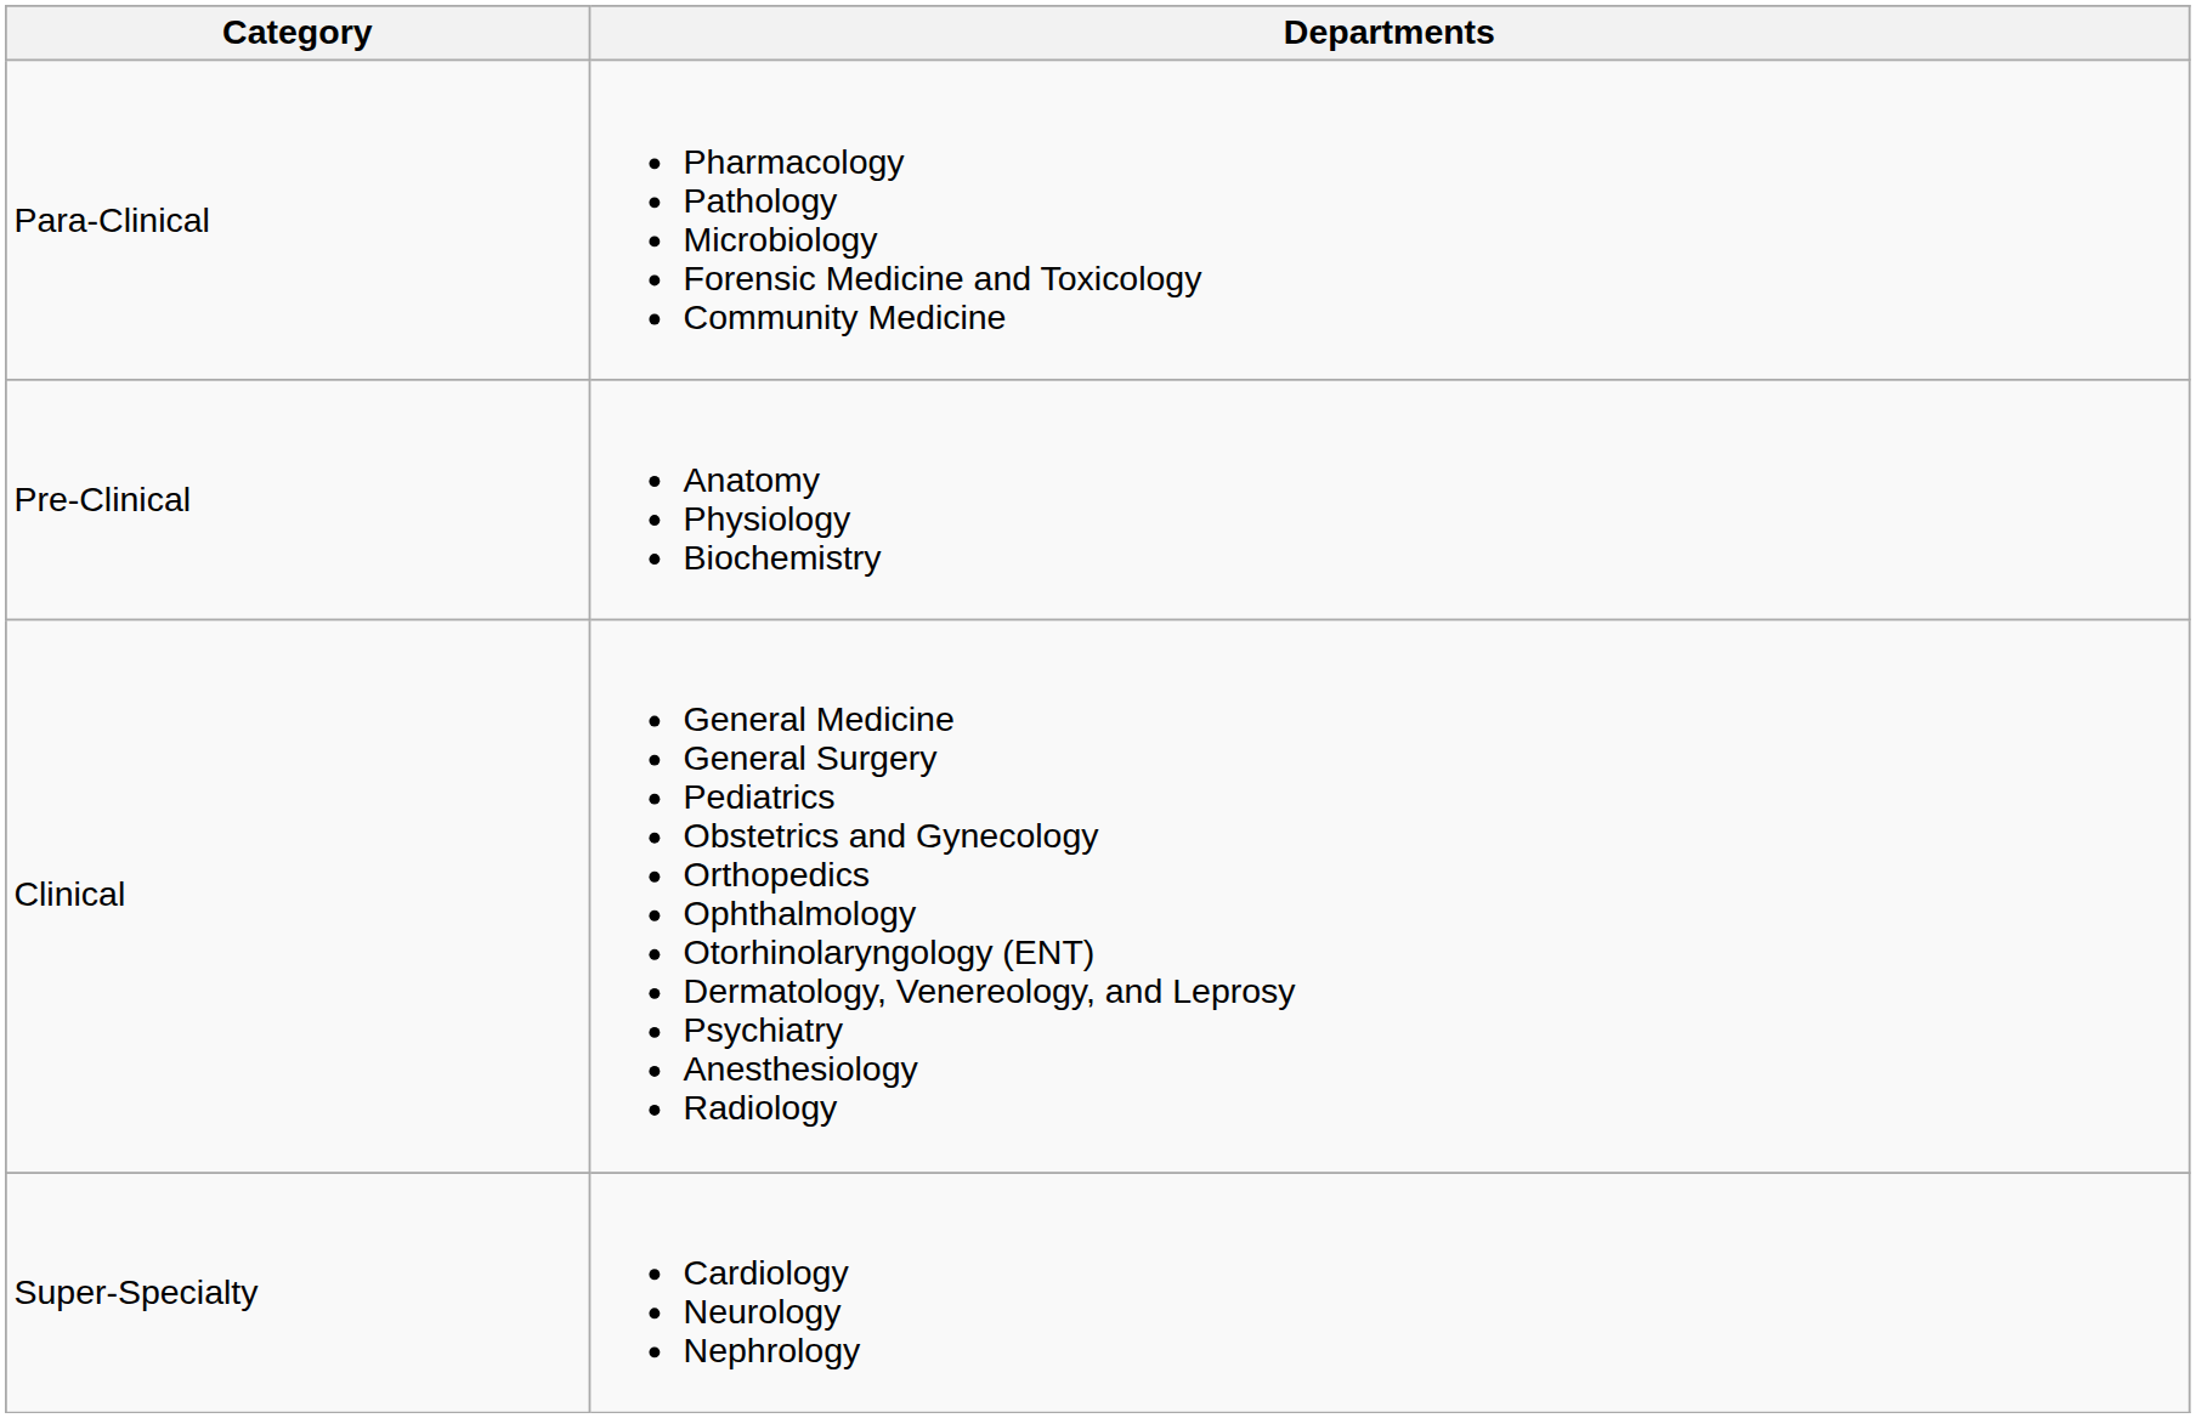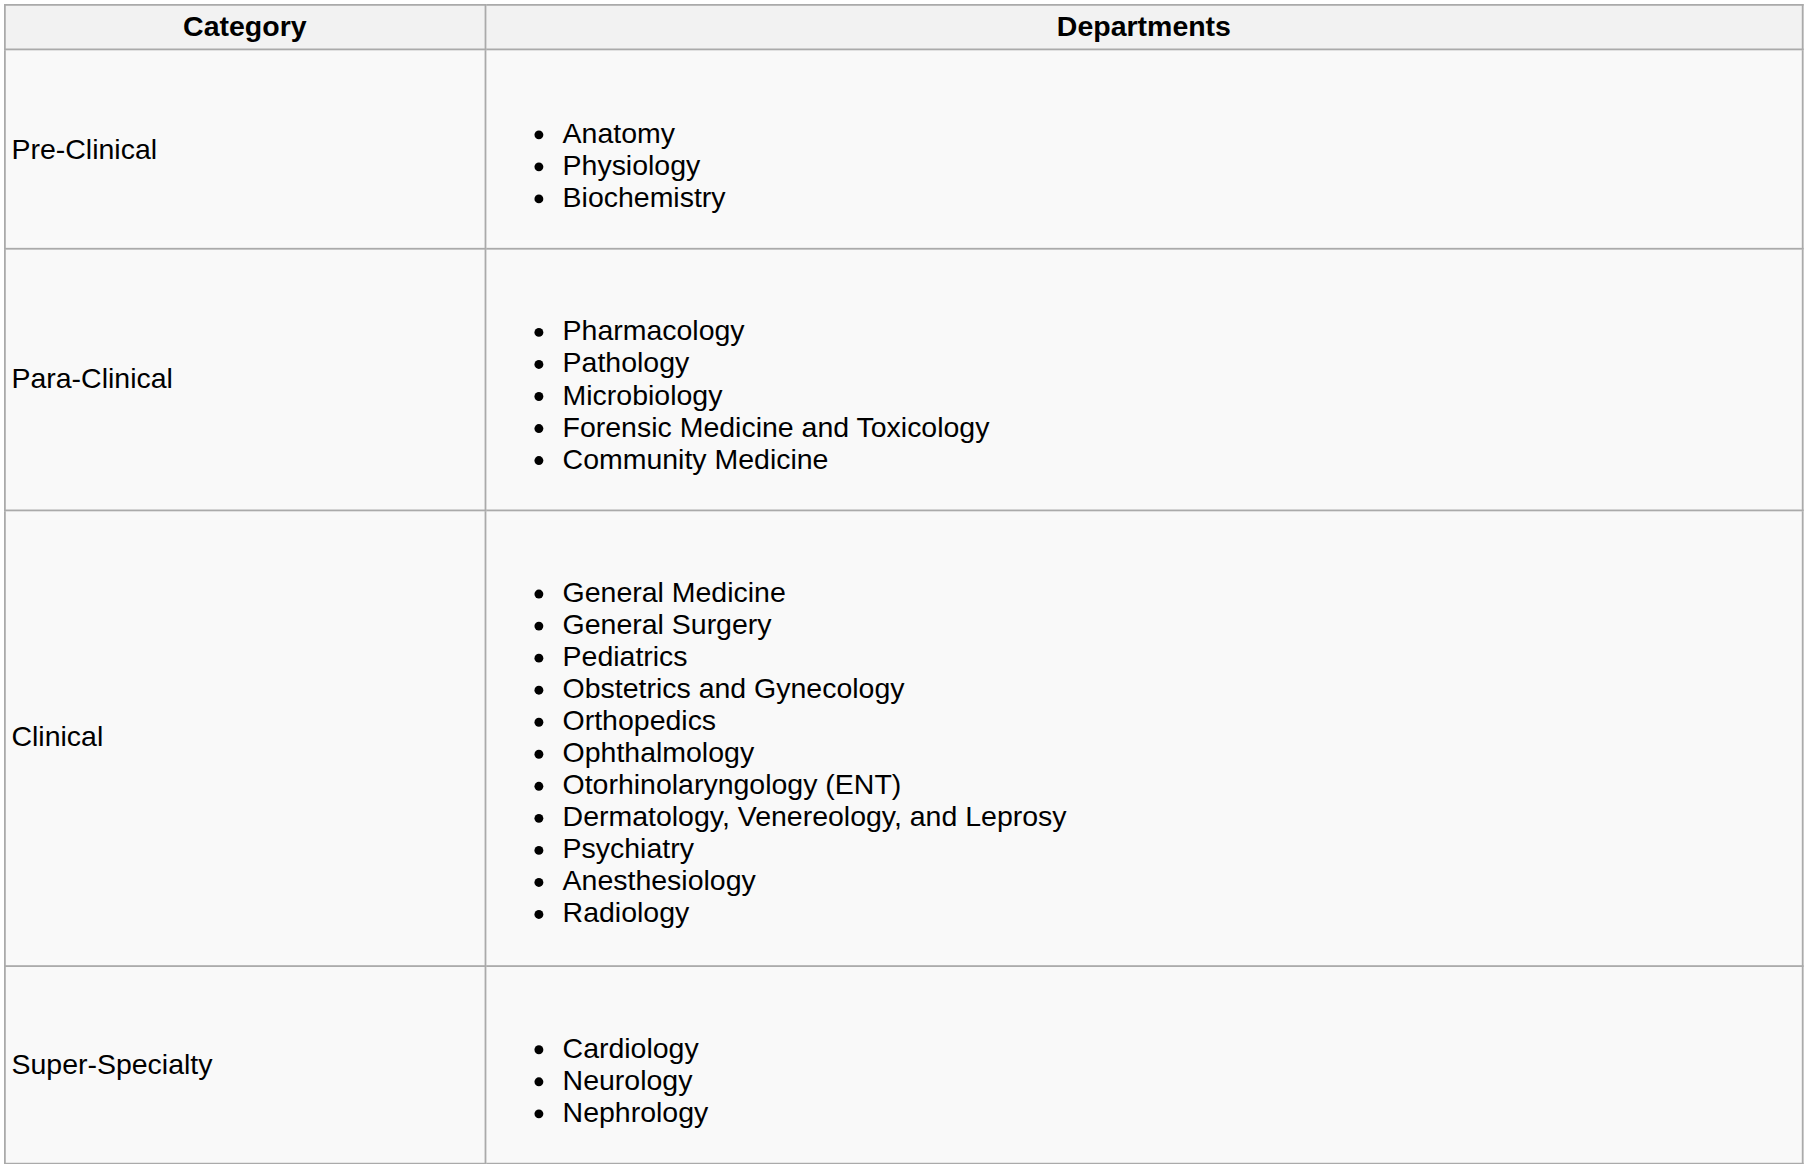 <table class="wikitable sortable" style="width:80%; text-align:left;">
 <tr>
 <th>Category</th>
 <th>Departments</th>
 </tr>
 <tr>
+<td>Pre-Clinical</td>
+<td><br><ul><li>Anatomy</li><li>Physiology</li><li>Biochemistry</li></ul></td>
+</tr>
+<tr>
 <td>Para-Clinical</td>
 <td><br><ul><li>Pharmacology</li><li>Pathology</li><li>Microbiology</li><li>Forensic Medicine and Toxicology</li><li>Community Medicine</li></ul></td>
-</tr>
-<tr>
-<td>Pre-Clinical</td>
-<td><br><ul><li>Anatomy</li><li>Physiology</li><li>Biochemistry</li></ul></td>
 </tr>
 <tr>
 <td>Clinical</td>
 <td><br><ul><li>General Medicine</li><li>General Surgery</li><li>Pediatrics</li><li>Obstetrics and Gynecology</li><li>Orthopedics</li><li>Ophthalmology</li><li>Otorhinolaryngology (ENT)</li><li>Dermatology, Venereology, and Leprosy</li><li>Psychiatry</li><li>Anesthesiology</li><li>Radiology</li></ul></td>
 </tr>
 <tr>
 <td>Super-Specialty</td>
 <td><br><ul><li>Cardiology</li><li>Neurology</li><li>Nephrology</li></ul></td>
 </tr>
 </table>
